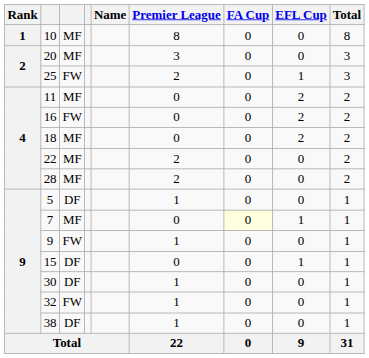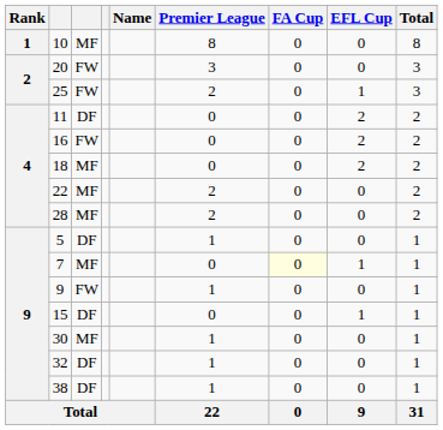 <table class="wikitable sortable" style="text-align:center;">
 <tr>
 <th>Rank</th>
 <th></th>
 <th></th>
 <th></th>
 <th>Name</th>
 <th><a href='#'>Premier League</a></th>
 <th><a href='#'>FA Cup</a></th>
 <th><a href='#'>EFL Cup</a></th>
 <th>Total</th>
 </tr>
 <tr>
 <th rowspan="1">1</th>
 <td>10</td>
 <td>MF</td>
 <td></td>
 <td style="text-align:left;"></td>
 <td>8</td>
 <td>0</td>
 <td>0</td>
 <td>8</td>
 </tr>
 <tr>
 <th rowspan="2">2</th>
 <td>20</td>
-<td>MF</td>
+<td>FW</td>
 <td></td>
 <td style="text-align:left;"></td>
 <td>3</td>
 <td>0</td>
 <td>0</td>
 <td>3</td>
 </tr>
 <tr>
 <td>25</td>
 <td>FW</td>
 <td></td>
 <td style="text-align:left;"></td>
 <td>2</td>
 <td>0</td>
 <td>1</td>
 <td>3</td>
 </tr>
 <tr>
 <th rowspan="5">4</th>
 <td>11</td>
-<td>MF</td>
+<td>DF</td>
 <td></td>
 <td style="text-align:left;"></td>
 <td>0</td>
 <td>0</td>
 <td>2</td>
 <td>2</td>
 </tr>
 <tr>
 <td>16</td>
 <td>FW</td>
 <td></td>
 <td style="text-align:left;"></td>
 <td>0</td>
 <td>0</td>
 <td>2</td>
 <td>2</td>
 </tr>
 <tr>
 <td>18</td>
 <td>MF</td>
 <td></td>
 <td style="text-align:left;"></td>
 <td>0</td>
 <td>0</td>
 <td>2</td>
 <td>2</td>
 </tr>
 <tr>
 <td>22</td>
 <td>MF</td>
 <td></td>
 <td style="text-align:left;"></td>
 <td>2</td>
 <td>0</td>
 <td>0</td>
 <td>2</td>
 </tr>
 <tr>
 <td>28</td>
 <td>MF</td>
 <td></td>
 <td style="text-align:left;"></td>
 <td>2</td>
 <td>0</td>
 <td>0</td>
 <td>2</td>
 </tr>
 <tr>
 <th rowspan="7">9</th>
 <td>5</td>
 <td>DF</td>
 <td></td>
 <td style="text-align:left;"></td>
 <td>1</td>
 <td>0</td>
 <td>0</td>
 <td>1</td>
 </tr>
 <tr>
 <td>7</td>
 <td>MF</td>
 <td></td>
 <td style="text-align:left;"></td>
 <td>0</td>
 <td style="background: lightyellow;">0</td>
 <td>1</td>
 <td>1</td>
 </tr>
 <tr>
 <td>9</td>
 <td>FW</td>
 <td></td>
 <td style="text-align:left;"></td>
 <td>1</td>
 <td>0</td>
 <td>0</td>
 <td>1</td>
 </tr>
 <tr>
 <td>15</td>
 <td>DF</td>
 <td></td>
 <td style="text-align:left;"></td>
 <td>0</td>
 <td>0</td>
 <td>1</td>
 <td>1</td>
 </tr>
 <tr>
 <td>30</td>
-<td>DF</td>
+<td>MF</td>
 <td></td>
 <td style="text-align:left;"></td>
 <td>1</td>
 <td>0</td>
 <td>0</td>
 <td>1</td>
 </tr>
 <tr>
 <td>32</td>
-<td>FW</td>
+<td>DF</td>
 <td></td>
 <td style="text-align:left;"></td>
 <td>1</td>
 <td>0</td>
 <td>0</td>
 <td>1</td>
 </tr>
 <tr>
 <td>38</td>
 <td>DF</td>
 <td></td>
 <td style="text-align:left;"></td>
 <td>1</td>
 <td>0</td>
 <td>0</td>
 <td>1</td>
 </tr>
 <tr>
 <th colspan="5">Total</th>
 <th>22</th>
 <th>0</th>
 <th>9</th>
 <th>31</th>
 </tr>
 </table>
